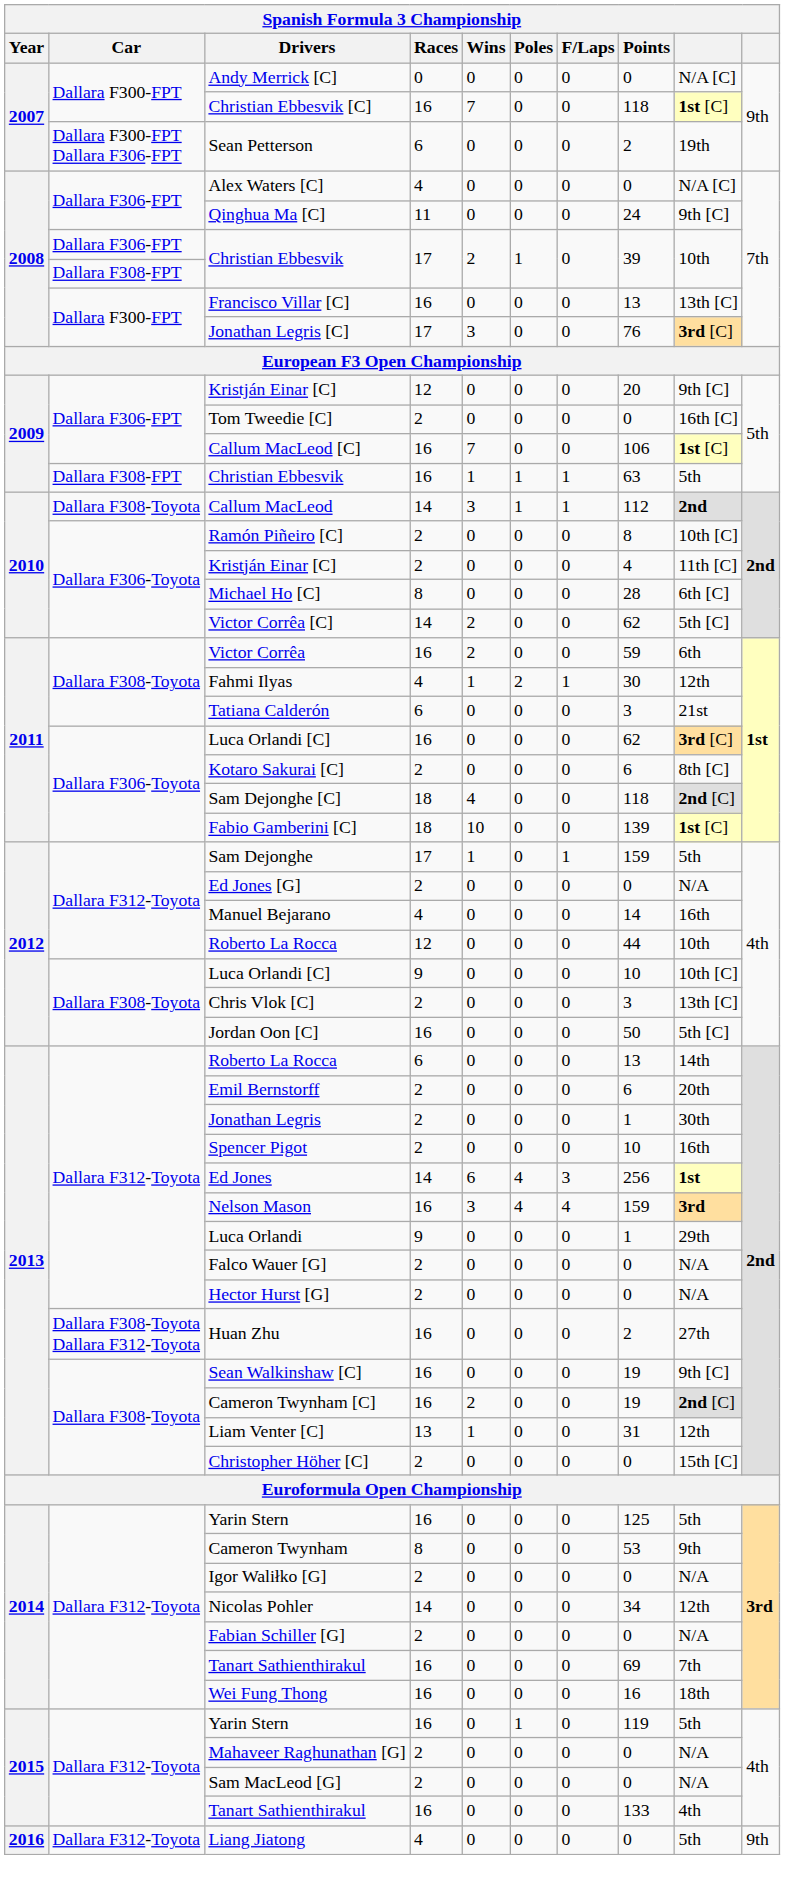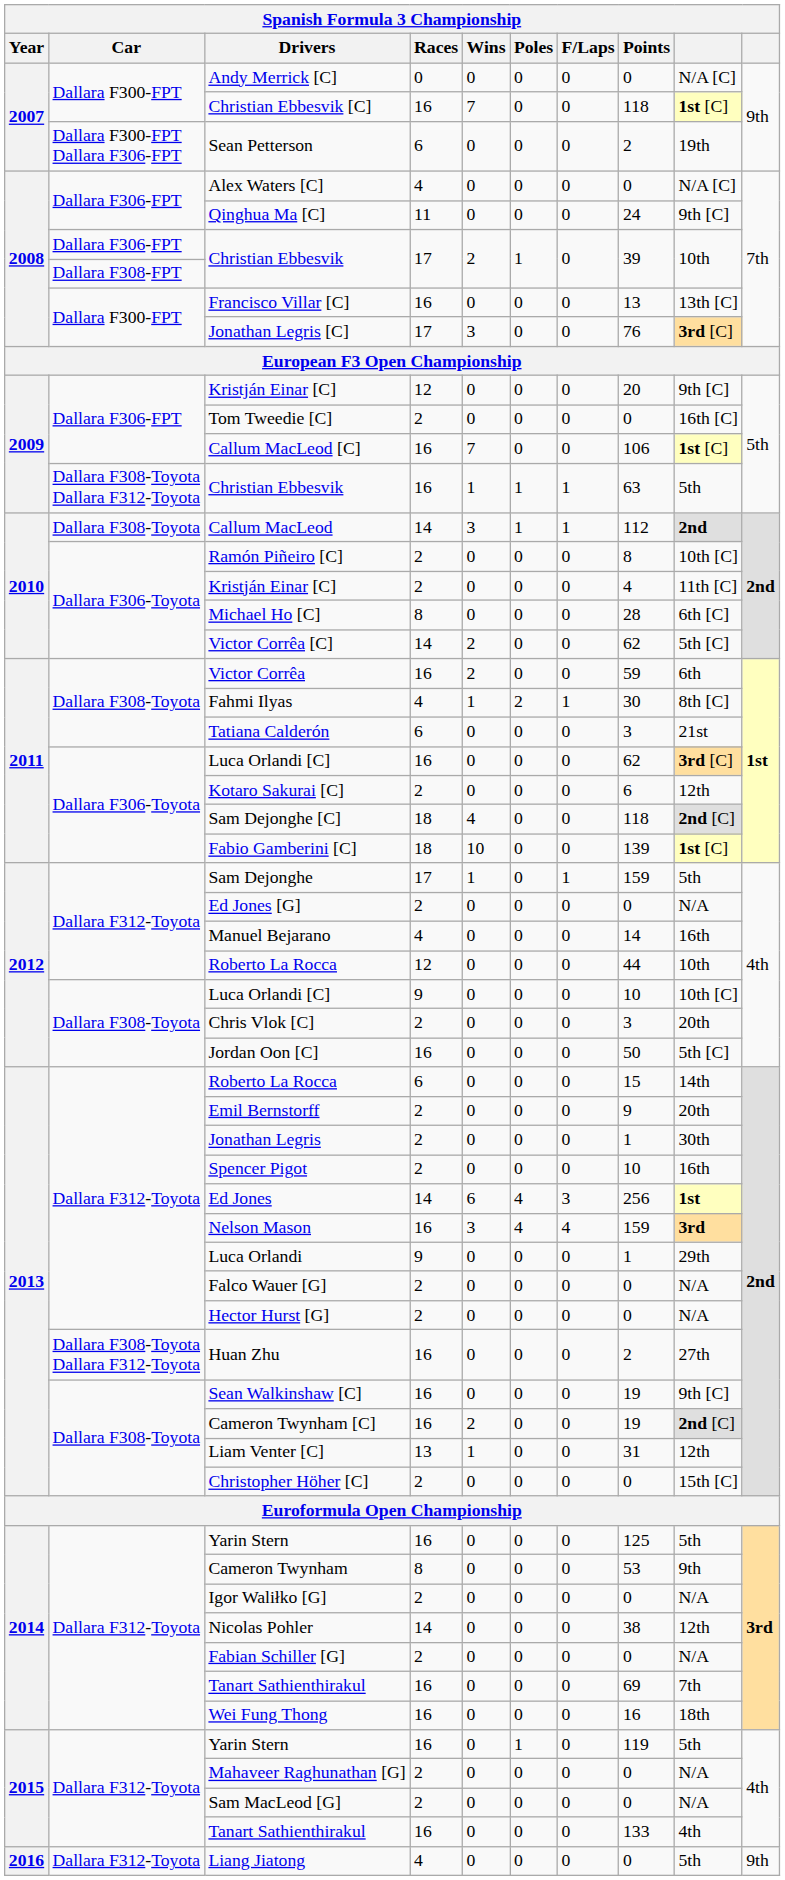 <table class="wikitable" style="font-size:85%">
 <tr>
 <th colspan="10" style="text-align:center;"><a href='#'>Spanish Formula 3 Championship</a></th>
 </tr>
 <tr>
 <th>Year</th>
 <th>Car</th>
 <th>Drivers</th>
 <th>Races</th>
 <th>Wins</th>
 <th>Poles</th>
 <th>F/Laps</th>
 <th>Points</th>
 <th></th>
 <th></th>
 </tr>
 <tr>
 <th rowspan=3><a href='#'>2007</a></th>
 <td rowspan="2"><a href='#'>Dallara</a> F300-<a href='#'>FPT</a></td>
 <td> <a href='#'>Andy Merrick</a> [C]</td>
 <td>0</td>
 <td>0</td>
 <td>0</td>
 <td>0</td>
 <td>0</td>
 <td>N/A [C]</td>
 <td rowspan=3>9th</td>
 </tr>
 <tr>
 <td> <a href='#'>Christian Ebbesvik</a> [C]</td>
 <td>16</td>
 <td>7</td>
 <td>0</td>
 <td>0</td>
 <td>118</td>
 <td style="background:#ffffbf;"><strong>1st</strong> [C]</td>
 </tr>
 <tr>
 <td><a href='#'>Dallara</a> F300-<a href='#'>FPT</a><br><a href='#'>Dallara F306</a>-<a href='#'>FPT</a></td>
 <td> Sean Petterson</td>
 <td>6</td>
 <td>0</td>
 <td>0</td>
 <td>0</td>
 <td>2</td>
 <td>19th</td>
 </tr>
 <tr>
 <th rowspan="6"><a href='#'>2008</a></th>
 <td rowspan="2"><a href='#'>Dallara F306</a>-<a href='#'>FPT</a></td>
 <td> Alex Waters [C]</td>
 <td>4</td>
 <td>0</td>
 <td>0</td>
 <td>0</td>
 <td>0</td>
 <td>N/A [C]</td>
 <td rowspan="6">7th</td>
 </tr>
 <tr>
 <td> <a href='#'>Qinghua Ma</a> [C]</td>
 <td>11</td>
 <td>0</td>
 <td>0</td>
 <td>0</td>
 <td>24</td>
 <td>9th [C]</td>
 </tr>
 <tr>
 <td><a href='#'>Dallara F306</a>-<a href='#'>FPT</a></td>
 <td rowspan="2"> <a href='#'>Christian Ebbesvik</a></td>
 <td rowspan="2">17</td>
 <td rowspan="2">2</td>
 <td rowspan="2">1</td>
 <td rowspan="2">0</td>
 <td rowspan="2">39</td>
 <td rowspan="2">10th</td>
 </tr>
 <tr>
 <td><a href='#'>Dallara F308</a>-<a href='#'>FPT</a></td>
 </tr>
 <tr>
 <td rowspan="2"><a href='#'>Dallara</a> F300-<a href='#'>FPT</a></td>
 <td> <a href='#'>Francisco Villar</a> [C]</td>
 <td>16</td>
 <td>0</td>
 <td>0</td>
 <td>0</td>
 <td>13</td>
 <td>13th [C]</td>
 </tr>
 <tr>
 <td> <a href='#'>Jonathan Legris</a> [C]</td>
 <td>17</td>
 <td>3</td>
 <td>0</td>
 <td>0</td>
 <td>76</td>
 <td style="background:#ffdf9f;"><strong>3rd</strong> [C]</td>
 </tr>
 <tr>
 <th colspan="10" style="text-align:center;"><a href='#'>European F3 Open Championship</a></th>
 </tr>
 <tr>
 <th rowspan=4><a href='#'>2009</a></th>
 <td rowspan="3"><a href='#'>Dallara F306</a>-<a href='#'>FPT</a></td>
 <td> <a href='#'>Kristján Einar</a> [C]</td>
 <td>12</td>
 <td>0</td>
 <td>0</td>
 <td>0</td>
 <td>20</td>
 <td>9th [C]</td>
 <td rowspan=4>5th</td>
 </tr>
 <tr>
 <td> Tom Tweedie [C]</td>
 <td>2</td>
 <td>0</td>
 <td>0</td>
 <td>0</td>
 <td>0</td>
 <td>16th [C]</td>
 </tr>
 <tr>
 <td> <a href='#'>Callum MacLeod</a> [C]</td>
 <td>16</td>
 <td>7</td>
 <td>0</td>
 <td>0</td>
 <td>106</td>
 <td style="background:#ffffbf;"><strong>1st</strong> [C]</td>
 </tr>
 <tr>
-<td><a href='#'>Dallara F308</a>-<a href='#'>FPT</a></td>
+<td><a href='#'>Dallara F308</a>-<a href='#'>Toyota</a><br><a href='#'>Dallara F312</a>-<a href='#'>Toyota</a></td>
 <td> <a href='#'>Christian Ebbesvik</a></td>
 <td>16</td>
 <td>1</td>
 <td>1</td>
 <td>1</td>
 <td>63</td>
 <td>5th</td>
 </tr>
 <tr>
 <th rowspan=5><a href='#'>2010</a></th>
 <td><a href='#'>Dallara F308</a>-<a href='#'>Toyota</a></td>
 <td> <a href='#'>Callum MacLeod</a></td>
 <td>14</td>
 <td>3</td>
 <td>1</td>
 <td>1</td>
 <td>112</td>
 <td style="background:#dfdfdf;"><strong>2nd</strong></td>
 <td rowspan=5 style="background:#dfdfdf;"><strong>2nd</strong></td>
 </tr>
 <tr>
 <td rowspan="4"><a href='#'>Dallara F306</a>-<a href='#'>Toyota</a></td>
 <td> <a href='#'>Ramón Piñeiro</a> [C]</td>
 <td>2</td>
 <td>0</td>
 <td>0</td>
 <td>0</td>
 <td>8</td>
 <td>10th [C]</td>
 </tr>
 <tr>
 <td> <a href='#'>Kristján Einar</a> [C]</td>
 <td>2</td>
 <td>0</td>
 <td>0</td>
 <td>0</td>
 <td>4</td>
 <td>11th [C]</td>
 </tr>
 <tr>
 <td> <a href='#'>Michael Ho</a> [C]</td>
 <td>8</td>
 <td>0</td>
 <td>0</td>
 <td>0</td>
 <td>28</td>
 <td>6th [C]</td>
 </tr>
 <tr>
 <td> <a href='#'>Victor Corrêa</a> [C]</td>
 <td>14</td>
 <td>2</td>
 <td>0</td>
 <td>0</td>
 <td>62</td>
 <td>5th [C]</td>
 </tr>
 <tr>
 <th rowspan=7><a href='#'>2011</a></th>
 <td rowspan="3"><a href='#'>Dallara F308</a>-<a href='#'>Toyota</a></td>
 <td> <a href='#'>Victor Corrêa</a></td>
 <td>16</td>
 <td>2</td>
 <td>0</td>
 <td>0</td>
 <td>59</td>
 <td>6th</td>
 <td rowspan=7 style="background:#ffffbf;"><strong>1st</strong></td>
 </tr>
 <tr>
 <td> Fahmi Ilyas</td>
 <td>4</td>
 <td>1</td>
 <td>2</td>
 <td>1</td>
 <td>30</td>
-<td>12th</td>
+<td>8th [C]</td>
 </tr>
 <tr>
 <td> <a href='#'>Tatiana Calderón</a></td>
 <td>6</td>
 <td>0</td>
 <td>0</td>
 <td>0</td>
 <td>3</td>
 <td>21st</td>
 </tr>
 <tr>
 <td rowspan="4"><a href='#'>Dallara F306</a>-<a href='#'>Toyota</a></td>
 <td> Luca Orlandi [C]</td>
 <td>16</td>
 <td>0</td>
 <td>0</td>
 <td>0</td>
 <td>62</td>
 <td style="background:#ffdf9f;"><strong>3rd</strong> [C]</td>
 </tr>
 <tr>
 <td> <a href='#'>Kotaro Sakurai</a> [C]</td>
 <td>2</td>
 <td>0</td>
 <td>0</td>
 <td>0</td>
 <td>6</td>
-<td>8th [C]</td>
+<td>12th</td>
 </tr>
 <tr>
 <td> Sam Dejonghe [C]</td>
 <td>18</td>
 <td>4</td>
 <td>0</td>
 <td>0</td>
 <td>118</td>
 <td style="background:#dfdfdf;"><strong>2nd</strong> [C]</td>
 </tr>
 <tr>
 <td> <a href='#'>Fabio Gamberini</a> [C]</td>
 <td>18</td>
 <td>10</td>
 <td>0</td>
 <td>0</td>
 <td>139</td>
 <td style="background:#ffffbf;"><strong>1st</strong> [C]</td>
 </tr>
 <tr>
 <th rowspan=7><a href='#'>2012</a></th>
 <td rowspan="4"><a href='#'>Dallara F312</a>-<a href='#'>Toyota</a></td>
 <td> Sam Dejonghe</td>
 <td>17</td>
 <td>1</td>
 <td>0</td>
 <td>1</td>
 <td>159</td>
 <td>5th</td>
 <td rowspan=7>4th</td>
 </tr>
 <tr>
 <td> <a href='#'>Ed Jones</a> [G]</td>
 <td>2</td>
 <td>0</td>
 <td>0</td>
 <td>0</td>
 <td>0</td>
 <td>N/A</td>
 </tr>
 <tr>
 <td> Manuel Bejarano</td>
 <td>4</td>
 <td>0</td>
 <td>0</td>
 <td>0</td>
 <td>14</td>
 <td>16th</td>
 </tr>
 <tr>
 <td> <a href='#'>Roberto La Rocca</a></td>
 <td>12</td>
 <td>0</td>
 <td>0</td>
 <td>0</td>
 <td>44</td>
 <td>10th</td>
 </tr>
 <tr>
 <td rowspan="3"><a href='#'>Dallara F308</a>-<a href='#'>Toyota</a></td>
 <td> Luca Orlandi [C]</td>
 <td>9</td>
 <td>0</td>
 <td>0</td>
 <td>0</td>
 <td>10</td>
 <td>10th [C]</td>
 </tr>
 <tr>
 <td> Chris Vlok [C]</td>
 <td>2</td>
 <td>0</td>
 <td>0</td>
 <td>0</td>
 <td>3</td>
-<td>13th [C]</td>
+<td>20th</td>
 </tr>
 <tr>
 <td> Jordan Oon [C]</td>
 <td>16</td>
 <td>0</td>
 <td>0</td>
 <td>0</td>
 <td>50</td>
 <td>5th [C]</td>
 </tr>
 <tr>
 <th rowspan=14><a href='#'>2013</a></th>
 <td rowspan="9"><a href='#'>Dallara F312</a>-<a href='#'>Toyota</a></td>
 <td> <a href='#'>Roberto La Rocca</a></td>
 <td>6</td>
 <td>0</td>
 <td>0</td>
 <td>0</td>
-<td>13</td>
+<td>15</td>
 <td>14th</td>
 <td rowspan=14 style="background:#dfdfdf;"><strong>2nd</strong></td>
 </tr>
 <tr>
 <td> <a href='#'>Emil Bernstorff</a></td>
 <td>2</td>
 <td>0</td>
 <td>0</td>
 <td>0</td>
-<td>6</td>
+<td>9</td>
 <td>20th</td>
 </tr>
 <tr>
 <td> <a href='#'>Jonathan Legris</a></td>
 <td>2</td>
 <td>0</td>
 <td>0</td>
 <td>0</td>
 <td>1</td>
 <td>30th</td>
 </tr>
 <tr>
 <td> <a href='#'>Spencer Pigot</a></td>
 <td>2</td>
 <td>0</td>
 <td>0</td>
 <td>0</td>
 <td>10</td>
 <td>16th</td>
 </tr>
 <tr>
 <td> <a href='#'>Ed Jones</a></td>
 <td>14</td>
 <td>6</td>
 <td>4</td>
 <td>3</td>
 <td>256</td>
 <td style="background:#ffffbf;"><strong>1st</strong></td>
 </tr>
 <tr>
 <td> <a href='#'>Nelson Mason</a></td>
 <td>16</td>
 <td>3</td>
 <td>4</td>
 <td>4</td>
 <td>159</td>
 <td style="background:#ffdf9f;"><strong>3rd</strong></td>
 </tr>
 <tr>
 <td> Luca Orlandi</td>
 <td>9</td>
 <td>0</td>
 <td>0</td>
 <td>0</td>
 <td>1</td>
 <td>29th</td>
 </tr>
 <tr>
 <td> Falco Wauer [G]</td>
 <td>2</td>
 <td>0</td>
 <td>0</td>
 <td>0</td>
 <td>0</td>
 <td>N/A</td>
 </tr>
 <tr>
 <td> <a href='#'>Hector Hurst</a> [G]</td>
 <td>2</td>
 <td>0</td>
 <td>0</td>
 <td>0</td>
 <td>0</td>
 <td>N/A</td>
 </tr>
 <tr>
 <td><a href='#'>Dallara F308</a>-<a href='#'>Toyota</a><br><a href='#'>Dallara F312</a>-<a href='#'>Toyota</a></td>
 <td> Huan Zhu</td>
 <td>16</td>
 <td>0</td>
 <td>0</td>
 <td>0</td>
 <td>2</td>
 <td>27th</td>
 </tr>
 <tr>
 <td rowspan="4"><a href='#'>Dallara F308</a>-<a href='#'>Toyota</a></td>
 <td> <a href='#'>Sean Walkinshaw</a> [C]</td>
 <td>16</td>
 <td>0</td>
 <td>0</td>
 <td>0</td>
 <td>19</td>
 <td>9th [C]</td>
 </tr>
 <tr>
 <td> Cameron Twynham [C]</td>
 <td>16</td>
 <td>2</td>
 <td>0</td>
 <td>0</td>
 <td>19</td>
 <td style="background:#dfdfdf;"><strong>2nd</strong> [C]</td>
 </tr>
 <tr>
 <td> Liam Venter [C]</td>
 <td>13</td>
 <td>1</td>
 <td>0</td>
 <td>0</td>
 <td>31</td>
 <td>12th</td>
 </tr>
 <tr>
 <td> <a href='#'>Christopher Höher</a> [C]</td>
 <td>2</td>
 <td>0</td>
 <td>0</td>
 <td>0</td>
 <td>0</td>
 <td>15th [C]</td>
 </tr>
 <tr>
 <th colspan="10" style="text-align:center;"><a href='#'>Euroformula Open Championship</a></th>
 </tr>
 <tr>
 <th rowspan=7><a href='#'>2014</a></th>
 <td rowspan="7"><a href='#'>Dallara F312</a>-<a href='#'>Toyota</a></td>
 <td> Yarin Stern</td>
 <td>16</td>
 <td>0</td>
 <td>0</td>
 <td>0</td>
 <td>125</td>
 <td>5th</td>
 <td rowspan=7 style="background:#ffdf9f;"><strong>3rd</strong></td>
 </tr>
 <tr>
 <td> Cameron Twynham</td>
 <td>8</td>
 <td>0</td>
 <td>0</td>
 <td>0</td>
 <td>53</td>
 <td>9th</td>
 </tr>
 <tr>
 <td> Igor Waliłko [G]</td>
 <td>2</td>
 <td>0</td>
 <td>0</td>
 <td>0</td>
 <td>0</td>
 <td>N/A</td>
 </tr>
 <tr>
 <td> Nicolas Pohler</td>
 <td>14</td>
 <td>0</td>
 <td>0</td>
 <td>0</td>
-<td>34</td>
+<td>38</td>
 <td>12th</td>
 </tr>
 <tr>
 <td> <a href='#'>Fabian Schiller</a> [G]</td>
 <td>2</td>
 <td>0</td>
 <td>0</td>
 <td>0</td>
 <td>0</td>
 <td>N/A</td>
 </tr>
 <tr>
 <td> <a href='#'>Tanart Sathienthirakul</a></td>
 <td>16</td>
 <td>0</td>
 <td>0</td>
 <td>0</td>
 <td>69</td>
 <td>7th</td>
 </tr>
 <tr>
 <td> <a href='#'>Wei Fung Thong</a></td>
 <td>16</td>
 <td>0</td>
 <td>0</td>
 <td>0</td>
 <td>16</td>
 <td>18th</td>
 </tr>
 <tr>
 <th rowspan=4><a href='#'>2015</a></th>
 <td rowspan="4"><a href='#'>Dallara F312</a>-<a href='#'>Toyota</a></td>
 <td> Yarin Stern</td>
 <td>16</td>
 <td>0</td>
 <td>1</td>
 <td>0</td>
 <td>119</td>
 <td>5th</td>
 <td rowspan=4>4th</td>
 </tr>
 <tr>
 <td> <a href='#'>Mahaveer Raghunathan</a> [G]</td>
 <td>2</td>
 <td>0</td>
 <td>0</td>
 <td>0</td>
 <td>0</td>
 <td>N/A</td>
 </tr>
 <tr>
 <td> Sam MacLeod [G]</td>
 <td>2</td>
 <td>0</td>
 <td>0</td>
 <td>0</td>
 <td>0</td>
 <td>N/A</td>
 </tr>
 <tr>
 <td> <a href='#'>Tanart Sathienthirakul</a></td>
 <td>16</td>
 <td>0</td>
 <td>0</td>
 <td>0</td>
 <td>133</td>
 <td>4th</td>
 </tr>
 <tr>
 <th><a href='#'>2016</a></th>
 <td><a href='#'>Dallara F312</a>-<a href='#'>Toyota</a></td>
 <td> <a href='#'>Liang Jiatong</a></td>
 <td>4</td>
 <td>0</td>
 <td>0</td>
 <td>0</td>
 <td>0</td>
 <td>5th</td>
 <td>9th</td>
 </tr>
 </table>
